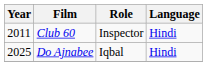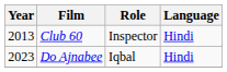 <table class="wikitable">
 <tr>
 <th>Year</th>
 <th>Film</th>
 <th>Role</th>
 <th>Language</th>
 </tr>
 <tr>
-<td>2011</td>
+<td>2013</td>
 <td><em><a href='#'>Club 60</a></em></td>
 <td>Inspector</td>
 <td><a href='#'>Hindi</a></td>
 </tr>
 <tr>
-<td>2025</td>
+<td>2023</td>
 <td><em><a href='#'>Do Ajnabee</a></em></td>
 <td>Iqbal</td>
 <td><a href='#'>Hindi</a></td>
 </tr>
 <tr>
 </tr>
 </table>
